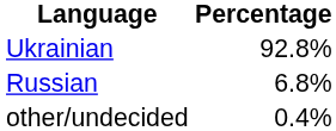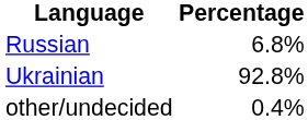 <table class="standard">
 <tr>
 <th>Language</th>
 <th>Percentage</th>
 </tr>
 <tr>
+<td><a href='#'>Russian</a></td>
+<td align="right">6.8%</td>
+</tr>
+<tr>
 <td><a href='#'>Ukrainian</a></td>
 <td align="right">92.8%</td>
-</tr>
-<tr>
-<td><a href='#'>Russian</a></td>
-<td align="right">6.8%</td>
 </tr>
 <tr>
 <td>other/undecided</td>
 <td align="right">0.4%</td>
 </tr>
 </table>
